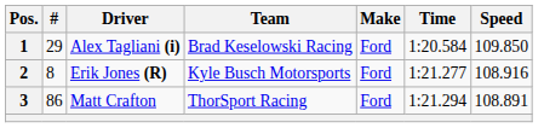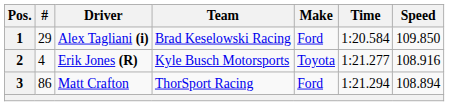 <table class="wikitable" style="font-size:95%">
 <tr>
 <th>Pos.</th>
 <th>#</th>
 <th>Driver</th>
 <th>Team</th>
 <th>Make</th>
 <th>Time</th>
 <th>Speed</th>
 </tr>
 <tr>
 <th>1</th>
 <td>29</td>
 <td><a href='#'>Alex Tagliani</a> <strong>(i)</strong></td>
 <td><a href='#'>Brad Keselowski Racing</a></td>
 <td><a href='#'>Ford</a></td>
 <td>1:20.584</td>
 <td>109.850</td>
 </tr>
 <tr>
 <th>2</th>
-<td>8</td>
+<td>4</td>
 <td><a href='#'>Erik Jones</a> <strong>(R)</strong></td>
 <td><a href='#'>Kyle Busch Motorsports</a></td>
-<td><a href='#'>Ford</a></td>
+<td><a href='#'>Toyota</a></td>
 <td>1:21.277</td>
 <td>108.916</td>
 </tr>
 <tr>
 <th>3</th>
 <td>86</td>
 <td><a href='#'>Matt Crafton</a></td>
 <td><a href='#'>ThorSport Racing</a></td>
 <td><a href='#'>Ford</a></td>
 <td>1:21.294</td>
-<td>108.891</td>
+<td>108.894</td>
 </tr>
 <tr>
 <th colspan="7"></th>
 </tr>
 </table>
